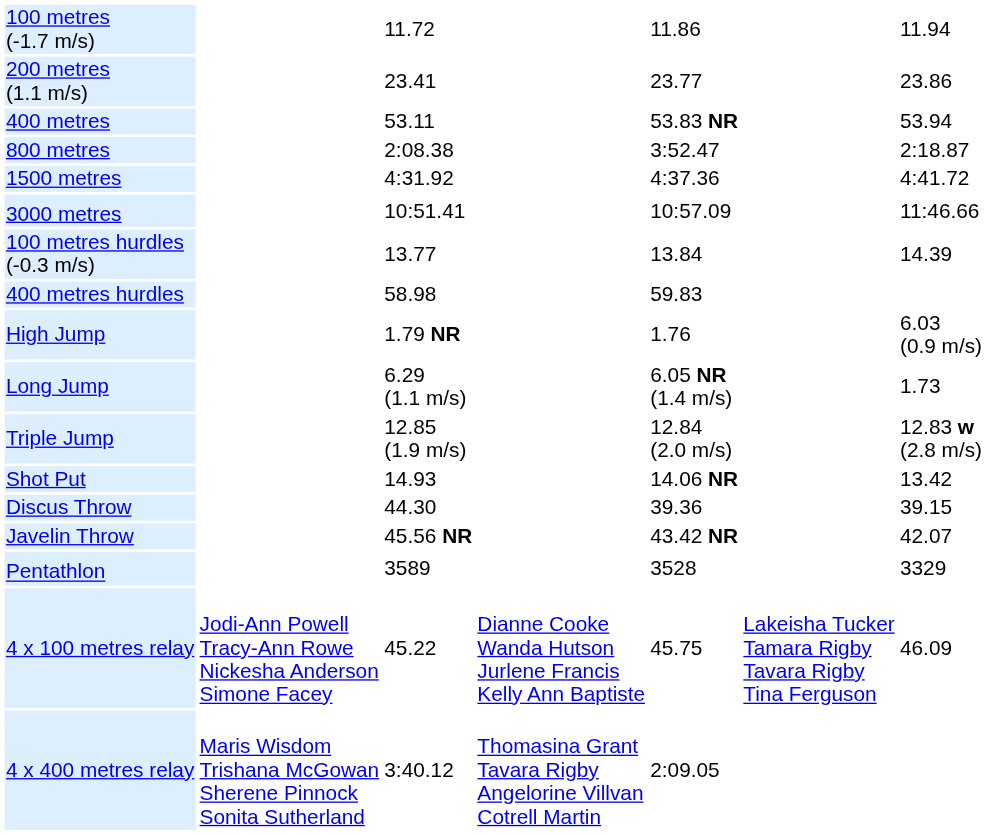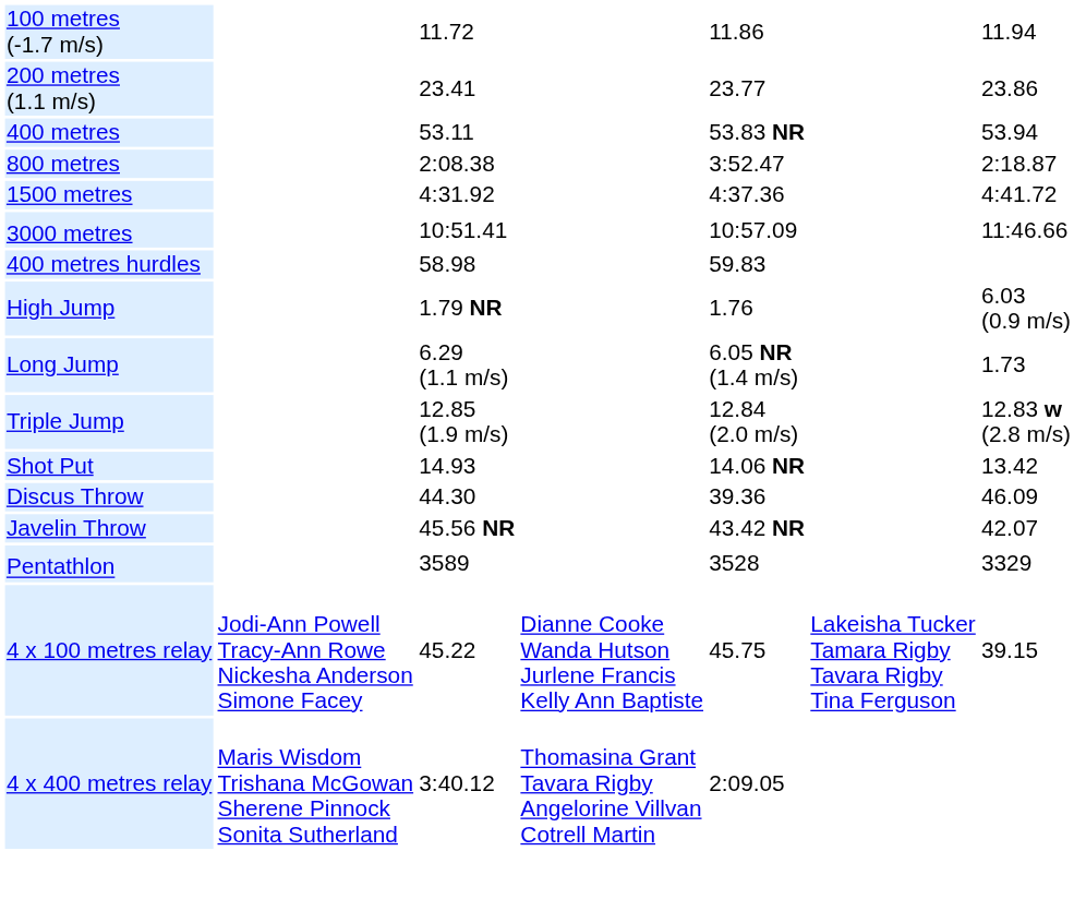 <table>
 <tr>
 <td bgcolor = DDEEFF><a href='#'>100 metres</a> <br> (-1.7 m/s)</td>
 <td></td>
 <td>11.72</td>
 <td></td>
 <td>11.86</td>
 <td></td>
 <td>11.94</td>
 </tr>
 <tr>
 <td bgcolor = DDEEFF><a href='#'>200 metres</a> <br> (1.1 m/s)</td>
 <td></td>
 <td>23.41</td>
 <td></td>
 <td>23.77</td>
 <td></td>
 <td>23.86</td>
 </tr>
 <tr>
 <td bgcolor = DDEEFF><a href='#'>400 metres</a></td>
 <td></td>
 <td>53.11</td>
 <td></td>
 <td>53.83 <strong>NR</strong></td>
 <td></td>
 <td>53.94</td>
 </tr>
 <tr>
 <td bgcolor = DDEEFF><a href='#'>800 metres</a></td>
 <td></td>
 <td>2:08.38</td>
 <td></td>
 <td>3:52.47</td>
 <td></td>
 <td>2:18.87</td>
 </tr>
 <tr>
 <td bgcolor = DDEEFF><a href='#'>1500 metres</a></td>
 <td></td>
 <td>4:31.92</td>
 <td></td>
 <td>4:37.36</td>
 <td></td>
 <td>4:41.72</td>
 </tr>
 <tr>
 <td bgcolor = DDEEFF><a href='#'>3000 metres</a><sup></sup></td>
 <td></td>
 <td>10:51.41</td>
 <td></td>
 <td>10:57.09</td>
 <td></td>
 <td>11:46.66</td>
 </tr>
 <tr>
-<td bgcolor = DDEEFF><a href='#'>100 metres hurdles</a> <br> (-0.3 m/s)</td>
-<td></td>
-<td>13.77</td>
-<td></td>
-<td>13.84</td>
-<td></td>
-<td>14.39</td>
-</tr>
-<tr>
 <td bgcolor = DDEEFF><a href='#'>400 metres hurdles</a></td>
 <td></td>
 <td>58.98</td>
 <td></td>
 <td>59.83</td>
 <td></td>
 <td></td>
 </tr>
 <tr>
 <td bgcolor = DDEEFF><a href='#'>High Jump</a></td>
 <td></td>
 <td>1.79 <strong>NR</strong></td>
 <td></td>
 <td>1.76</td>
 <td></td>
 <td>6.03 <br> (0.9 m/s)</td>
 </tr>
 <tr>
 <td bgcolor = DDEEFF><a href='#'>Long Jump</a></td>
 <td></td>
 <td>6.29 <br> (1.1 m/s)</td>
 <td></td>
 <td>6.05 <strong>NR</strong> <br> (1.4 m/s)</td>
 <td></td>
 <td>1.73</td>
 </tr>
 <tr>
 <td bgcolor = DDEEFF><a href='#'>Triple Jump</a></td>
 <td></td>
 <td>12.85 <br> (1.9 m/s)</td>
 <td></td>
 <td>12.84 <br> (2.0 m/s)</td>
 <td></td>
 <td>12.83 <strong>w</strong> <br> (2.8 m/s)</td>
 </tr>
 <tr>
 <td bgcolor = DDEEFF><a href='#'>Shot Put</a></td>
 <td></td>
 <td>14.93</td>
 <td></td>
 <td>14.06 <strong>NR</strong></td>
 <td></td>
 <td>13.42</td>
 </tr>
 <tr>
 <td bgcolor = DDEEFF><a href='#'>Discus Throw</a></td>
 <td></td>
 <td>44.30</td>
 <td></td>
 <td>39.36</td>
 <td></td>
-<td>39.15</td>
+<td>46.09</td>
 </tr>
 <tr>
 <td bgcolor = DDEEFF><a href='#'>Javelin Throw</a></td>
 <td></td>
 <td>45.56 <strong>NR</strong></td>
 <td></td>
 <td>43.42 <strong>NR</strong></td>
 <td></td>
 <td>42.07</td>
 </tr>
 <tr>
 <td bgcolor = DDEEFF><a href='#'>Pentathlon</a><sup></sup></td>
 <td></td>
 <td>3589</td>
 <td></td>
 <td>3528</td>
 <td></td>
 <td>3329</td>
 </tr>
 <tr>
 <td bgcolor = DDEEFF><a href='#'>4 x 100 metres relay</a></td>
 <td> <br> <a href='#'>Jodi-Ann Powell</a> <br> <a href='#'>Tracy-Ann Rowe</a> <br> <a href='#'>Nickesha Anderson</a> <br> <a href='#'>Simone Facey</a></td>
 <td>45.22</td>
 <td> <br> <a href='#'>Dianne Cooke</a> <br> <a href='#'>Wanda Hutson</a> <br> <a href='#'>Jurlene Francis</a> <br> <a href='#'>Kelly Ann Baptiste</a></td>
 <td>45.75</td>
 <td> <br> <a href='#'>Lakeisha Tucker</a> <br> <a href='#'>Tamara Rigby</a> <br> <a href='#'>Tavara Rigby</a> <br> <a href='#'>Tina Ferguson</a></td>
-<td>46.09</td>
+<td>39.15</td>
 </tr>
 <tr>
 <td bgcolor = DDEEFF><a href='#'>4 x 400 metres relay</a></td>
 <td> <br> <a href='#'>Maris Wisdom</a><br> <a href='#'>Trishana McGowan</a> <br> <a href='#'>Sherene Pinnock</a> <br> <a href='#'>Sonita Sutherland</a></td>
 <td>3:40.12</td>
 <td> <br> <a href='#'>Thomasina Grant</a> <br> <a href='#'>Tavara Rigby</a> <br> <a href='#'>Angelorine Villvan</a> <br> <a href='#'>Cotrell Martin</a></td>
 <td>2:09.05</td>
 <td></td>
 <td></td>
 </tr>
 </table>
